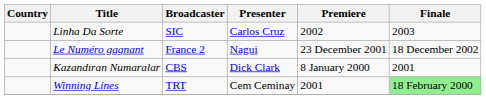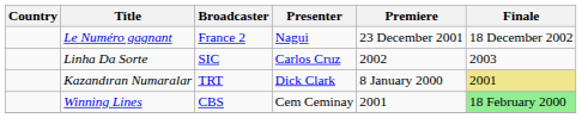 <table class="wikitable">
 <tr>
 <th>Country</th>
 <th>Title</th>
 <th>Broadcaster</th>
 <th>Presenter</th>
 <th>Premiere</th>
 <th>Finale</th>
 </tr>
 <tr>
 <td></td>
+<td><em><a href='#'>Le Numéro gagnant</a></em></td>
+<td><a href='#'>France 2</a></td>
+<td><a href='#'>Nagui</a></td>
+<td>23 December 2001</td>
+<td>18 December 2002</td>
+</tr>
+<tr>
+<td></td>
 <td><em>Linha Da Sorte</em></td>
 <td><a href='#'>SIC</a></td>
 <td><a href='#'>Carlos Cruz</a></td>
 <td>2002</td>
 <td>2003</td>
 </tr>
 <tr>
 <td></td>
-<td><em><a href='#'>Le Numéro gagnant</a></em></td>
-<td><a href='#'>France 2</a></td>
-<td><a href='#'>Nagui</a></td>
-<td>23 December 2001</td>
-<td>18 December 2002</td>
-</tr>
-<tr>
-<td></td>
 <td><em>Kazandıran Numaralar</em></td>
-<td><a href='#'>CBS</a></td>
+<td><a href='#'>TRT</a></td>
 <td><a href='#'>Dick Clark</a></td>
 <td>8 January 2000</td>
-<td>2001</td>
+<td style="background: khaki;">2001</td>
 </tr>
 <tr>
 <td></td>
 <td><em><a href='#'>Winning Lines</a></em></td>
-<td><a href='#'>TRT</a></td>
+<td><a href='#'>CBS</a></td>
 <td>Cem Ceminay</td>
 <td>2001</td>
 <td style="background: lightgreen;">18 February 2000</td>
 </tr>
 <tr>
 </tr>
 </table>
